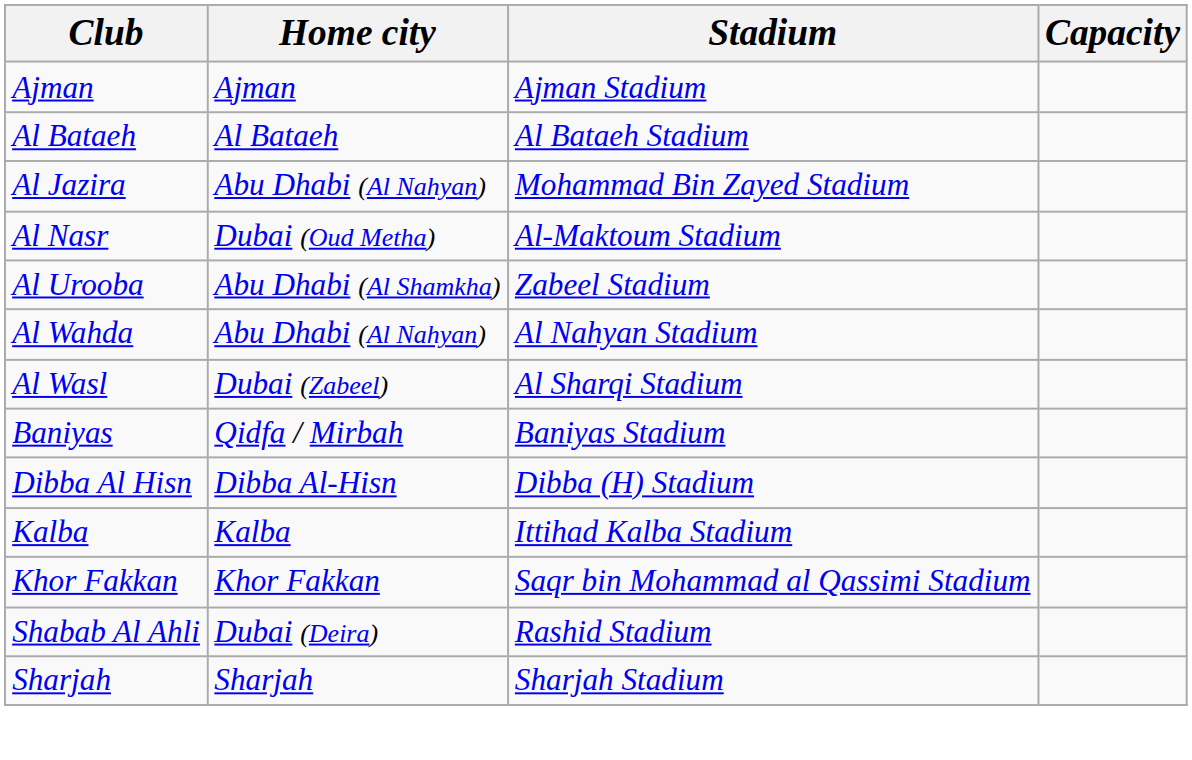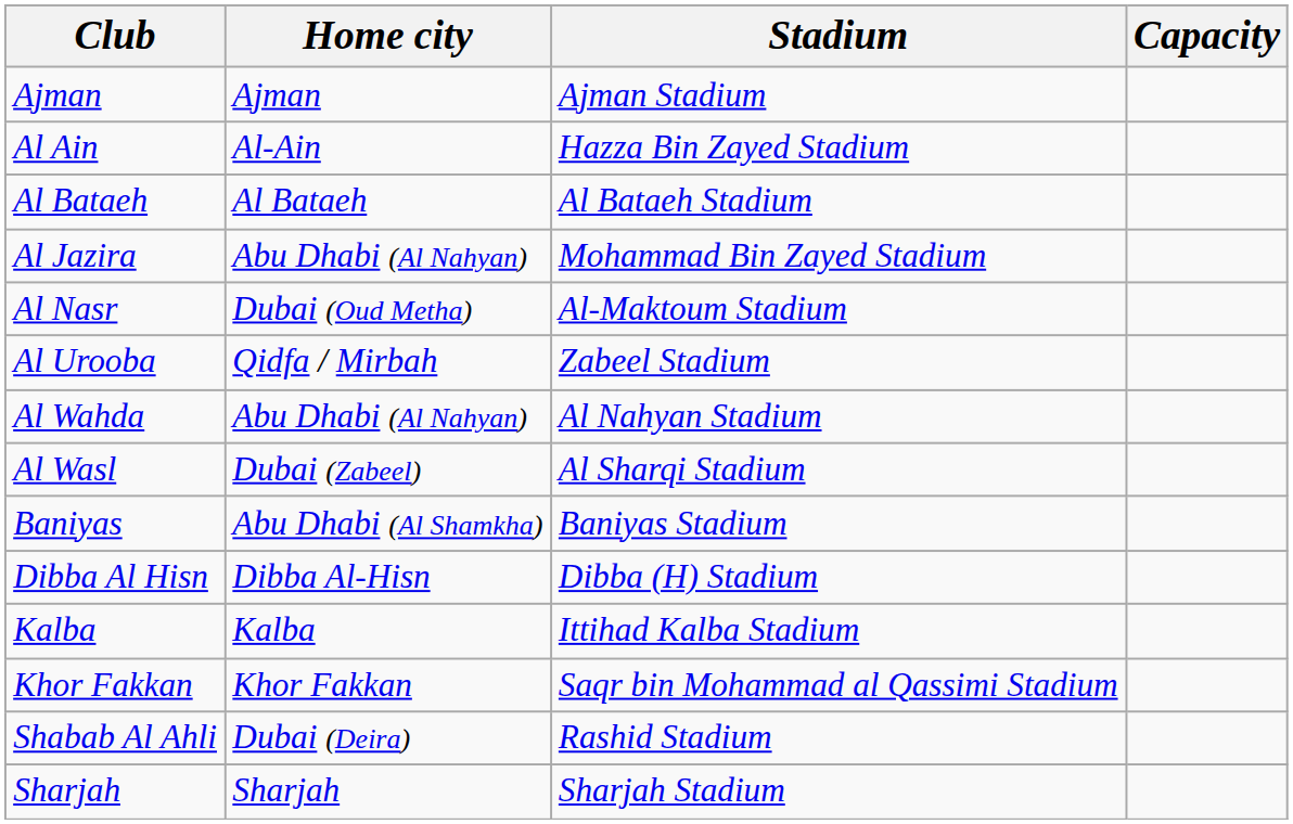 <table class="wikitable sortable" style="text-align: left;">
 <tr>
 <th><em><big>Club</big></em></th>
 <th><em><big>Home city</big></em></th>
 <th><em><big>Stadium</big></em></th>
 <th><strong><em><big>Capacity</big></em></strong></th>
 </tr>
 <tr>
 <td><a href='#'><em>Ajman</em></a></td>
 <td><em><a href='#'>Ajman</a></em></td>
 <td><em><a href='#'>Ajman Stadium</a></em></td>
+<td style="text-align:center;"></td>
+</tr>
+<tr>
+<td><a href='#'><em>Al Ain</em></a></td>
+<td><em><a href='#'>Al-Ain</a></em></td>
+<td><em><a href='#'>Hazza Bin Zayed Stadium</a></em></td>
 <td style="text-align:center;"></td>
 </tr>
 <tr>
 <td><a href='#'><em>Al Bataeh</em></a></td>
 <td><em><a href='#'>Al Bataeh</a></em></td>
 <td><em><a href='#'>Al Bataeh Stadium</a></em></td>
 <td style="text-align:center;"></td>
 </tr>
 <tr>
 <td><a href='#'><em>Al Jazira</em></a></td>
 <td><em><a href='#'>Abu Dhabi</a> <small>(<a href='#'>Al Nahyan</a>)</small></em></td>
 <td><em><a href='#'>Mohammad Bin Zayed Stadium</a></em></td>
 <td style="text-align:center;"></td>
 </tr>
 <tr>
 <td><a href='#'><em>Al Nasr</em></a></td>
 <td><em><a href='#'>Dubai</a> <small>(<a href='#'>Oud Metha</a>)</small></em></td>
 <td><em><a href='#'>Al-Maktoum Stadium</a></em></td>
 <td style="text-align:center;"></td>
 </tr>
 <tr>
 <td><em><a href='#'>Al Urooba</a></em></td>
-<td><em><a href='#'>Abu Dhabi</a> <small>(<a href='#'>Al Shamkha</a>)</small></em></td>
+<td><em><a href='#'>Qidfa</a> / <a href='#'>Mirbah</a></em></td>
 <td><em><a href='#'>Zabeel Stadium</a></em></td>
 <td style="text-align:center;"></td>
 </tr>
 <tr>
 <td><a href='#'><em>Al Wahda</em></a></td>
 <td><em><a href='#'>Abu Dhabi</a> <small>(<a href='#'>Al Nahyan</a>)</small></em></td>
 <td><em><a href='#'>Al Nahyan Stadium</a></em></td>
 <td style="text-align:center;"></td>
 </tr>
 <tr>
 <td><a href='#'><em>Al Wasl</em></a></td>
 <td><em><a href='#'>Dubai</a> <small>(<a href='#'>Zabeel</a>)</small></em></td>
 <td><em><a href='#'>Al Sharqi Stadium</a></em></td>
 <td style="text-align:center;"></td>
 </tr>
 <tr>
 <td><a href='#'><em>Baniyas</em></a></td>
-<td><em><a href='#'>Qidfa</a> / <a href='#'>Mirbah</a></em></td>
+<td><em><a href='#'>Abu Dhabi</a> <small>(<a href='#'>Al Shamkha</a>)</small></em></td>
 <td><em><a href='#'>Baniyas Stadium</a></em></td>
 <td style="text-align:center;"></td>
 </tr>
 <tr>
 <td><a href='#'><em>Dibba Al Hisn</em></a></td>
 <td><em><a href='#'>Dibba Al-Hisn</a></em></td>
 <td><em><a href='#'>Dibba (H) Stadium</a></em></td>
 <td style="text-align:center;"></td>
 </tr>
 <tr>
 <td><a href='#'><em>Kalba</em></a></td>
 <td><em><a href='#'>Kalba</a></em></td>
 <td><em><a href='#'>Ittihad Kalba Stadium</a></em></td>
 <td style="text-align:center;"></td>
 </tr>
 <tr>
 <td><a href='#'><em>Khor Fakkan</em></a></td>
 <td><em><a href='#'>Khor Fakkan</a></em></td>
 <td><em><a href='#'>Saqr bin Mohammad al Qassimi Stadium</a></em></td>
 <td style="text-align:center;"></td>
 </tr>
 <tr>
 <td><a href='#'><em>Shabab Al Ahli</em></a></td>
 <td><em><a href='#'>Dubai</a> <small>(<a href='#'>Deira</a>)</small></em></td>
 <td><em><a href='#'>Rashid Stadium</a></em></td>
 <td style="text-align:center;"></td>
 </tr>
 <tr>
 <td><a href='#'><em>Sharjah</em></a></td>
 <td><em><a href='#'>Sharjah</a></em></td>
 <td><a href='#'><em>Sharjah Stadium</em></a></td>
 <td style="text-align:center;"></td>
 </tr>
 </table>
